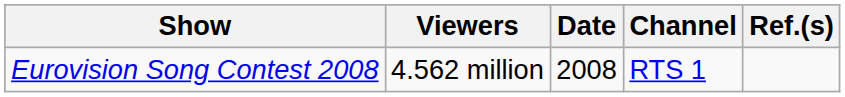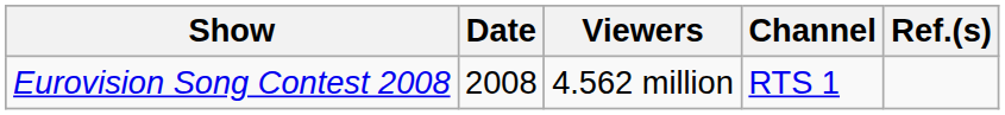 <table class="sortable wikitable">
 <tr>
 <th>Show</th>
+<th>Date</th>
 <th>Viewers</th>
-<th>Date</th>
 <th>Channel</th>
 <th>Ref.(s)</th>
 </tr>
 <tr>
 <td align="center"><em><a href='#'>Eurovision Song Contest 2008</a></em></td>
+<td>2008</td>
 <td>4.562 million</td>
-<td>2008</td>
 <td><a href='#'>RTS 1</a></td>
 <td></td>
 </tr>
 </table>
